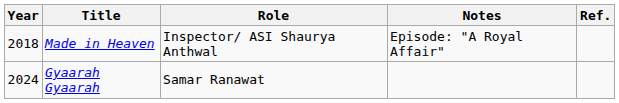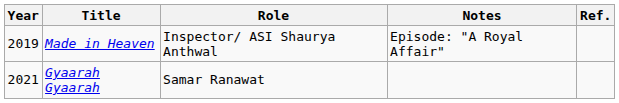 <table class="wikitable sortable">
 <tr>
 <th>Year</th>
 <th>Title</th>
 <th>Role</th>
 <th>Notes</th>
 <th class="unsortable">Ref.</th>
 </tr>
 <tr>
-<td>2018</td>
+<td>2019</td>
 <td><em><a href='#'>Made in Heaven</a></em></td>
 <td>Inspector/ ASI Shaurya Anthwal</td>
 <td>Episode: "A Royal Affair"</td>
 <td></td>
 </tr>
 <tr>
-<td>2024</td>
+<td>2021</td>
 <td><em><a href='#'>Gyaarah Gyaarah</a></em></td>
 <td>Samar Ranawat</td>
 <td></td>
 <td></td>
 </tr>
 </table>
